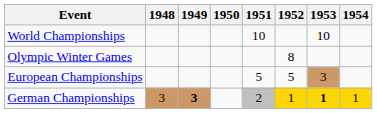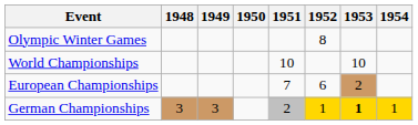 <table class="wikitable">
 <tr>
 <th>Event</th>
 <th>1948</th>
 <th>1949</th>
 <th>1950</th>
 <th>1951</th>
 <th>1952</th>
 <th>1953</th>
 <th>1954</th>
 </tr>
 <tr>
+<td><a href='#'>Olympic Winter Games</a></td>
+<td></td>
+<td></td>
+<td></td>
+<td></td>
+<td align="center">8</td>
+<td></td>
+<td></td>
+</tr>
+<tr>
 <td><a href='#'>World Championships</a></td>
 <td></td>
 <td></td>
 <td></td>
 <td align="center">10</td>
 <td></td>
 <td align="center">10</td>
 <td></td>
 </tr>
 <tr>
-<td><a href='#'>Olympic Winter Games</a></td>
-<td></td>
-<td></td>
-<td></td>
-<td></td>
-<td align="center">8</td>
-<td></td>
-<td></td>
-</tr>
-<tr>
 <td><a href='#'>European Championships</a></td>
 <td></td>
 <td></td>
 <td></td>
-<td align="center">5</td>
-<td align="center">5</td>
-<td align="center" bgcolor="cc9966">3</td>
+<td align="center">7</td>
+<td align="center">6</td>
+<td align="center" bgcolor="cc9966">2</td>
 <td></td>
 </tr>
 <tr>
 <td><a href='#'>German Championships</a></td>
 <td align="center" bgcolor="cc9966">3</td>
-<td align="center" bgcolor="cc9966"><strong>3</strong></td>
+<td align="center" bgcolor="cc9966">3</td>
 <td></td>
 <td align="center" bgcolor="silver">2</td>
 <td align="center" bgcolor="gold">1</td>
 <td align="center" bgcolor="gold"><strong>1</strong></td>
 <td align="center" bgcolor="gold">1</td>
 </tr>
 </table>
